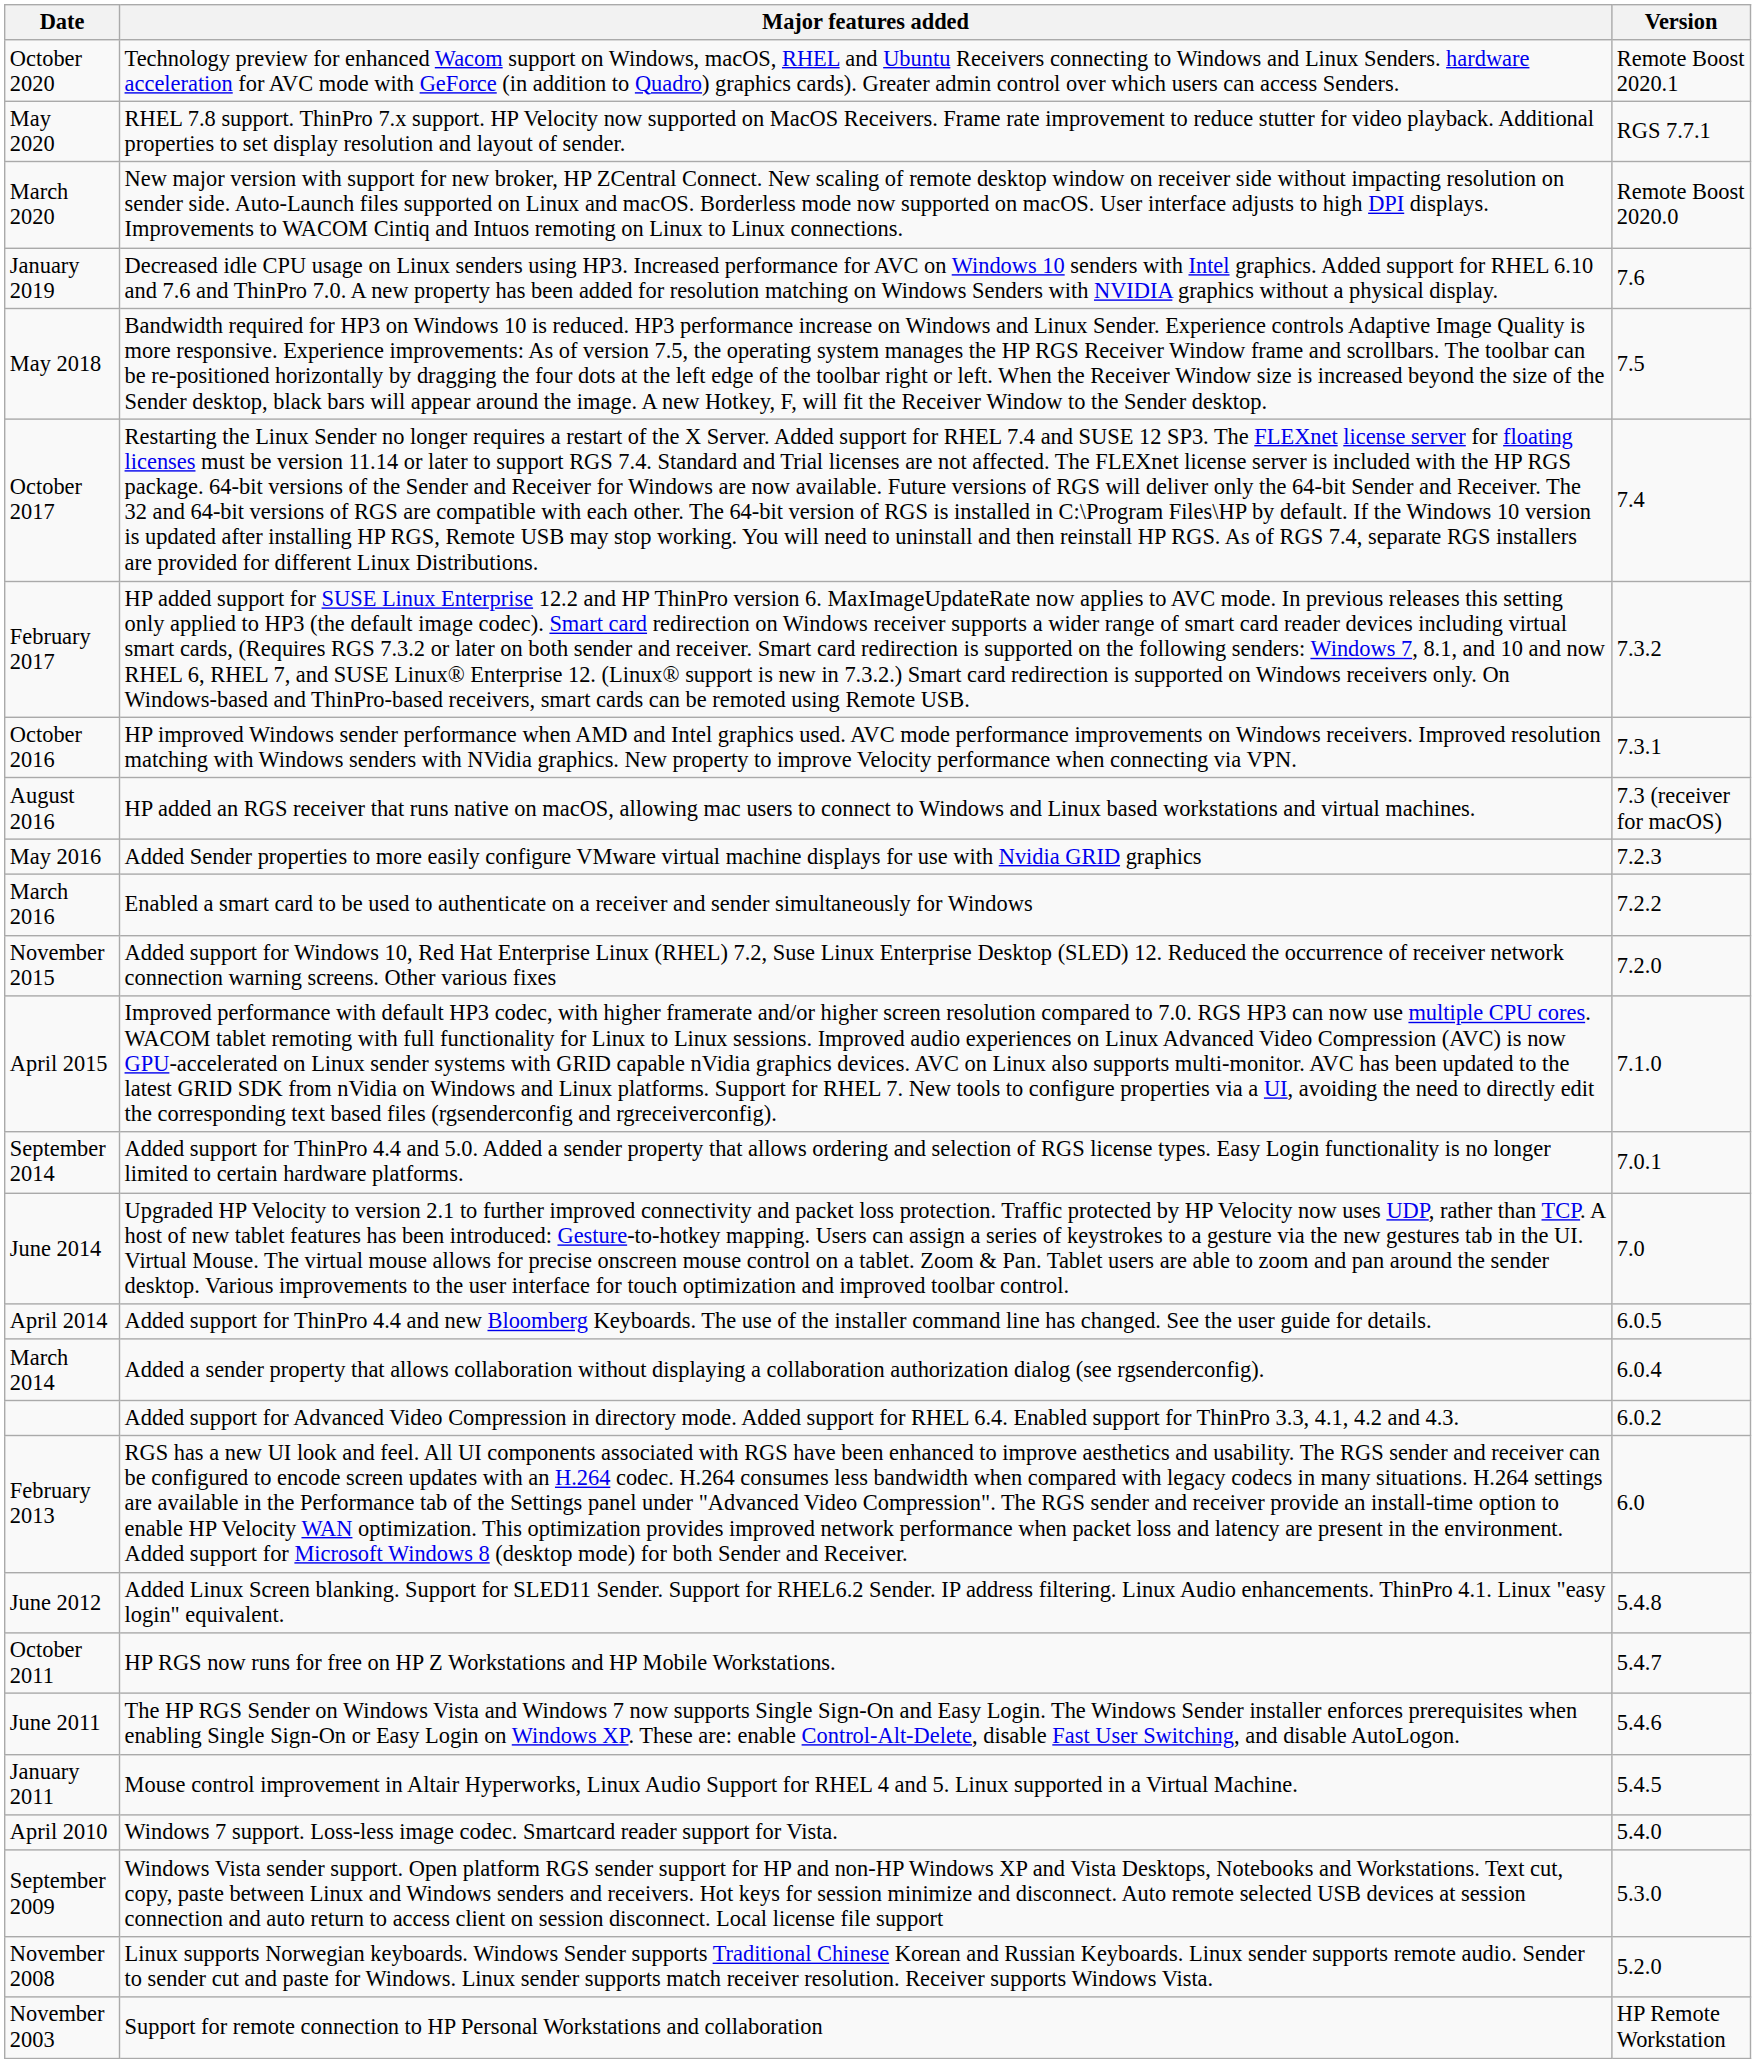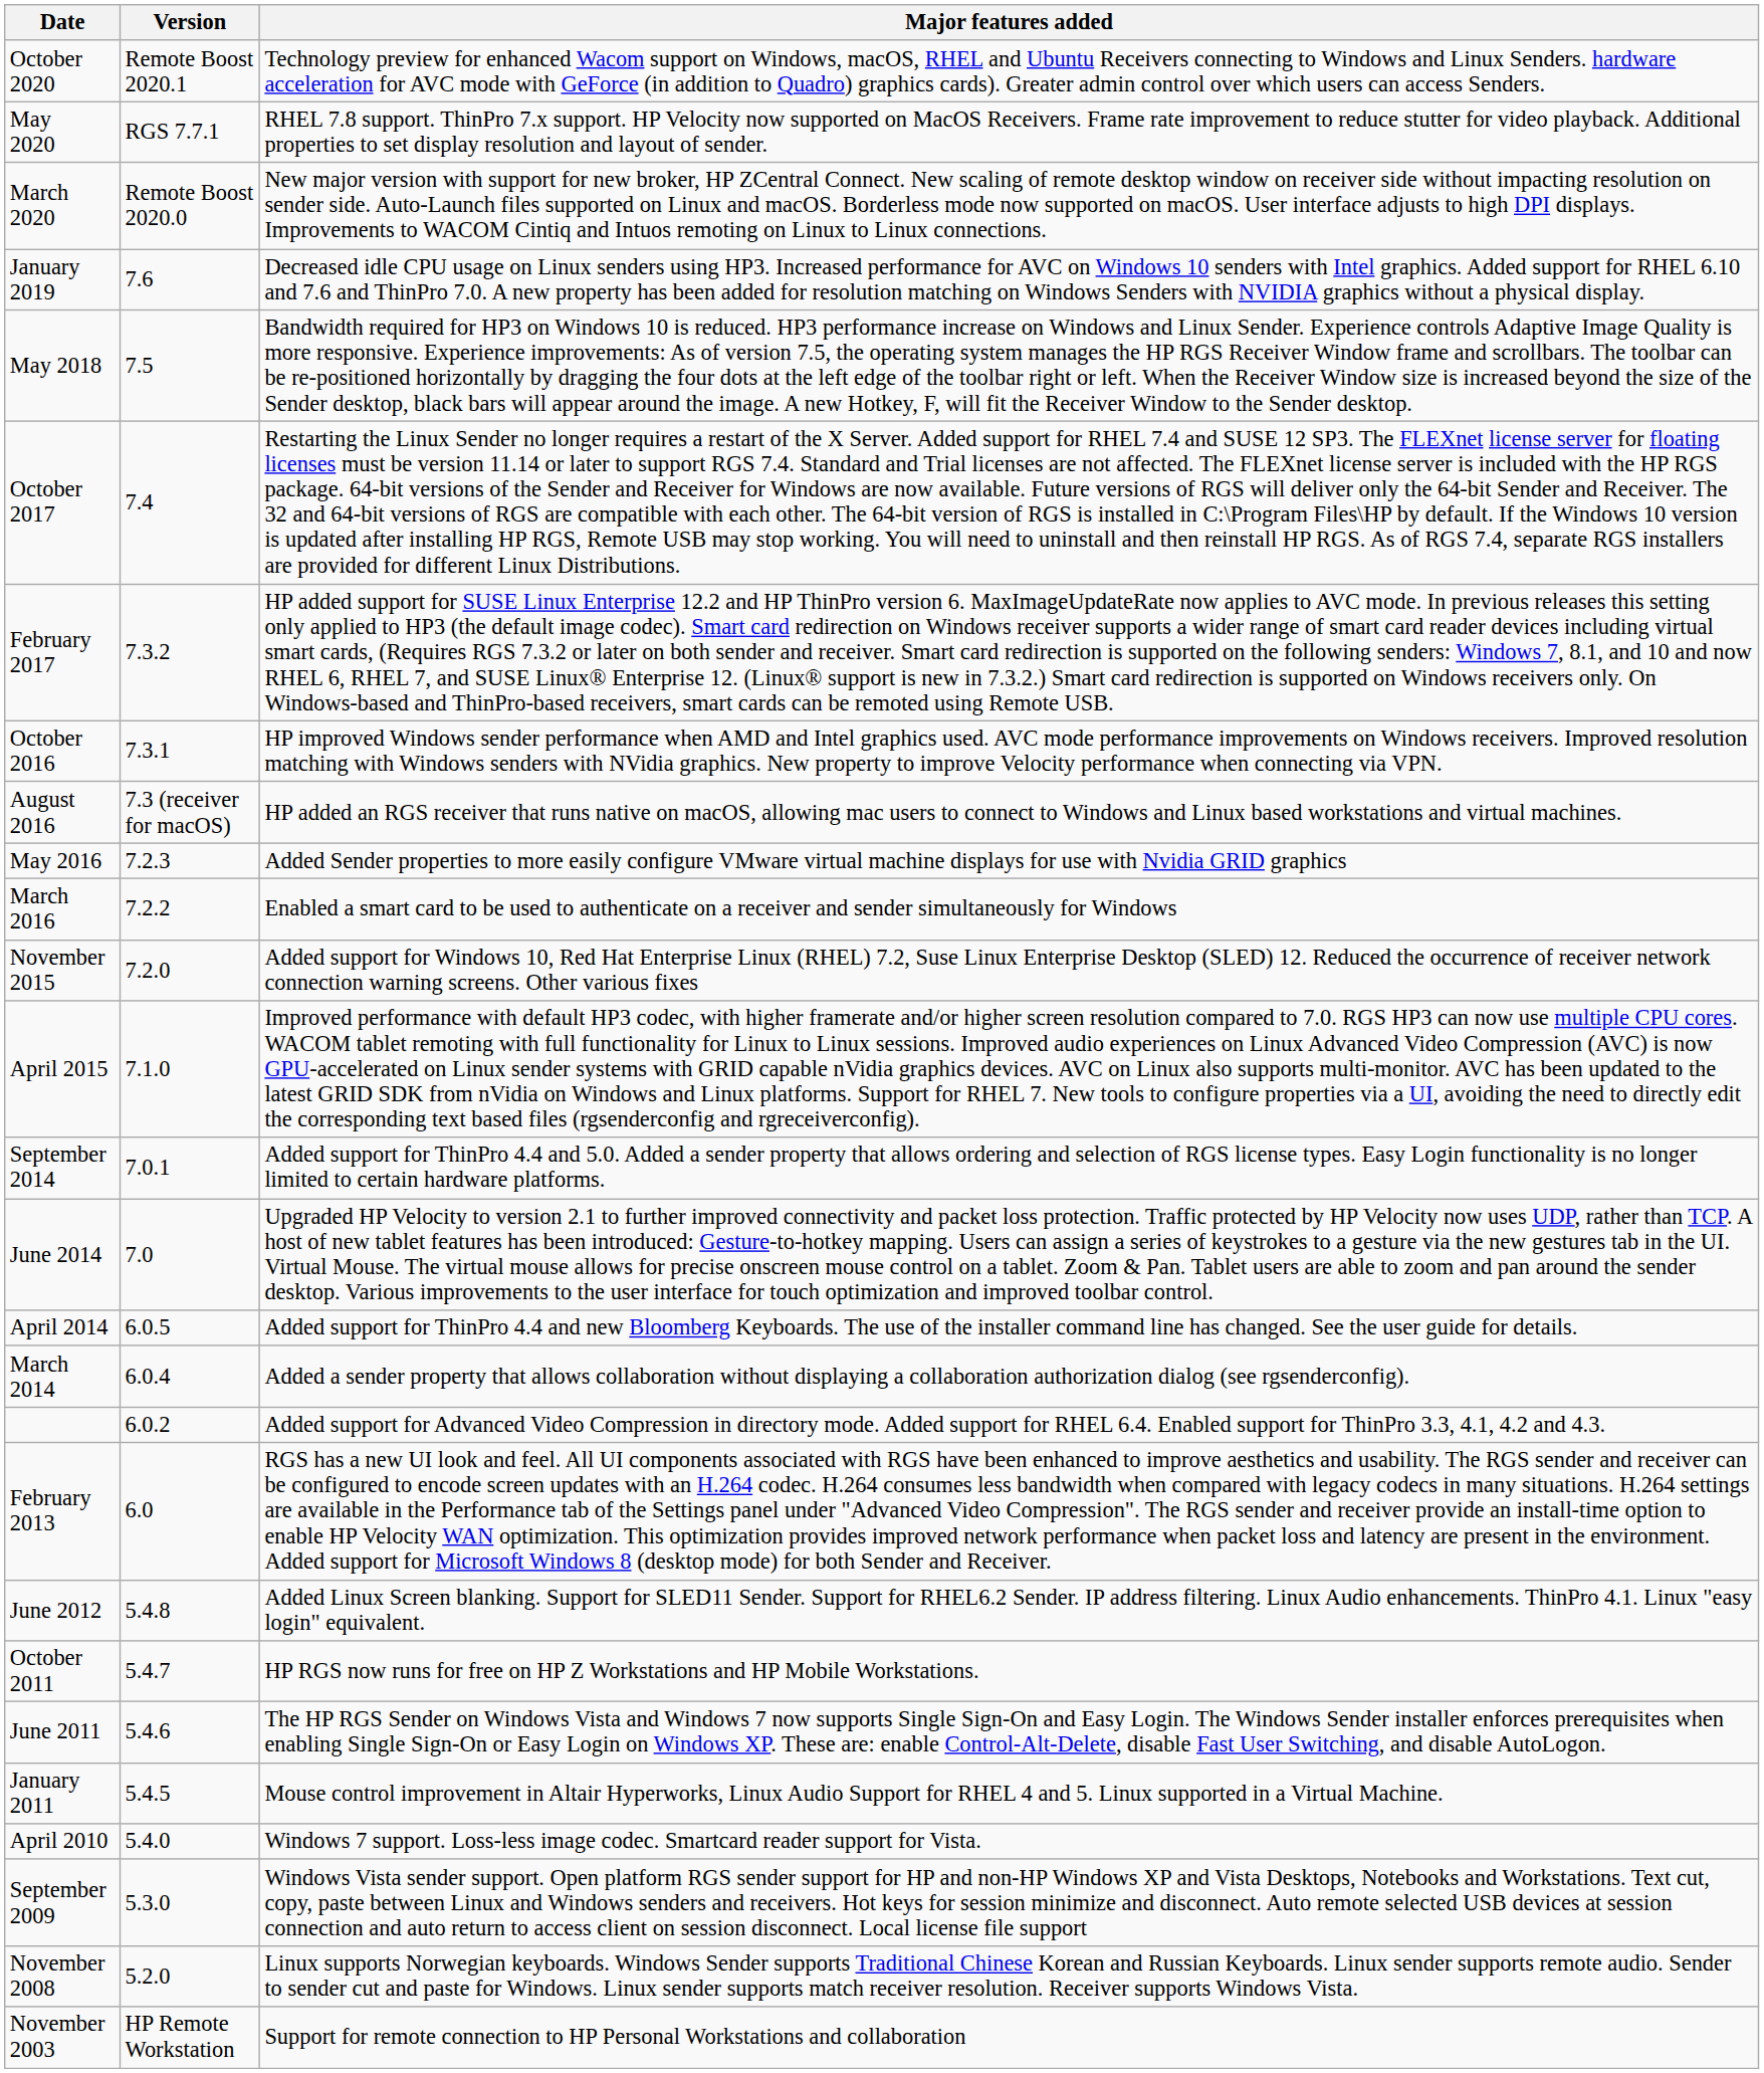 <table class="wikitable">
 <tr>
 <th>Date</th>
+<th>Version</th>
 <th>Major features added</th>
-<th>Version</th>
 </tr>
 <tr>
 <td>October<br>2020</td>
+<td>Remote Boost 2020.1</td>
 <td>Technology preview for enhanced <a href='#'>Wacom</a> support on Windows, macOS, <a href='#'>RHEL</a> and <a href='#'>Ubuntu</a> Receivers connecting to Windows and Linux Senders. <a href='#'>hardware acceleration</a> for AVC mode with <a href='#'>GeForce</a> (in addition to <a href='#'>Quadro</a>) graphics cards). Greater admin control over which users can access Senders.</td>
-<td>Remote Boost 2020.1</td>
 </tr>
 <tr>
 <td>May<br>2020</td>
+<td>RGS 7.7.1</td>
 <td>RHEL 7.8 support. ThinPro 7.x support. HP Velocity now supported on MacOS Receivers. Frame rate improvement to reduce stutter for video playback. Additional properties to set display resolution and layout of sender.</td>
-<td>RGS 7.7.1</td>
 </tr>
 <tr>
 <td>March<br>2020</td>
+<td>Remote Boost 2020.0</td>
 <td>New major version with support for new broker, HP ZCentral Connect. New scaling of remote desktop window on receiver side without impacting resolution on sender side. Auto-Launch files supported on Linux and macOS. Borderless mode now supported on macOS. User interface adjusts to high <a href='#'>DPI</a> displays. Improvements to WACOM Cintiq and Intuos remoting on Linux to Linux connections.</td>
-<td>Remote Boost 2020.0</td>
 </tr>
 <tr>
 <td>January 2019</td>
+<td>7.6</td>
 <td>Decreased idle CPU usage on Linux senders using HP3. Increased performance for AVC on <a href='#'>Windows 10</a> senders with <a href='#'>Intel</a> graphics. Added support for RHEL 6.10 and 7.6 and ThinPro 7.0. A new property has been added for resolution matching on Windows Senders with <a href='#'>NVIDIA</a> graphics without a physical display.</td>
-<td>7.6</td>
 </tr>
 <tr>
 <td>May 2018</td>
+<td>7.5</td>
 <td>Bandwidth required for HP3 on Windows 10 is reduced. HP3 performance increase on Windows and Linux Sender. Experience controls Adaptive Image Quality is more responsive. Experience improvements: As of version 7.5, the operating system manages the HP RGS Receiver Window frame and scrollbars. The toolbar can be re-positioned horizontally by dragging the four dots at the left edge of the toolbar right or left. When the Receiver Window size is increased beyond the size of the Sender desktop, black bars will appear around the image. A new Hotkey, F, will fit the Receiver Window to the Sender desktop.</td>
-<td>7.5</td>
 </tr>
 <tr>
 <td>October 2017</td>
+<td>7.4</td>
 <td>Restarting the Linux Sender no longer requires a restart of the X Server. Added support for RHEL 7.4 and SUSE 12 SP3. The <a href='#'>FLEXnet</a> <a href='#'>license server</a> for <a href='#'>floating licenses</a> must be version 11.14 or later to support RGS 7.4. Standard and Trial licenses are not affected. The FLEXnet license server is included with the HP RGS package. 64-bit versions of the Sender and Receiver for Windows are now available. Future versions of RGS will deliver only the 64-bit Sender and Receiver. The 32 and 64-bit versions of RGS are compatible with each other. The 64-bit version of RGS is installed in C:\Program Files\HP by default. If the Windows 10 version is updated after installing HP RGS, Remote USB may stop working. You will need to uninstall and then reinstall HP RGS. As of RGS 7.4, separate RGS installers are provided for different Linux Distributions.</td>
-<td>7.4</td>
 </tr>
 <tr>
 <td>February 2017</td>
+<td>7.3.2</td>
 <td>HP added support for <a href='#'>SUSE Linux Enterprise</a> 12.2 and HP ThinPro version 6. MaxImageUpdateRate now applies to AVC mode. In previous releases this setting only applied to HP3 (the default image codec). <a href='#'>Smart card</a> redirection on Windows receiver supports a wider range of smart card reader devices including virtual smart cards, (Requires RGS 7.3.2 or later on both sender and receiver. Smart card redirection is supported on the following senders: <a href='#'>Windows 7</a>, 8.1, and 10 and now RHEL 6, RHEL 7, and SUSE Linux® Enterprise 12. (Linux® support is new in 7.3.2.) Smart card redirection is supported on Windows receivers only. On Windows-based and ThinPro-based receivers, smart cards can be remoted using Remote USB.</td>
-<td>7.3.2</td>
 </tr>
 <tr>
 <td>October 2016</td>
+<td>7.3.1</td>
 <td>HP improved Windows sender performance when AMD and Intel graphics used. AVC mode performance improvements on Windows receivers. Improved resolution matching with Windows senders with NVidia graphics. New property to improve Velocity performance when connecting via VPN.</td>
-<td>7.3.1</td>
 </tr>
 <tr>
 <td>August 2016</td>
+<td>7.3 (receiver for macOS)</td>
 <td>HP added an RGS receiver that runs native on macOS, allowing mac users to connect to Windows and Linux based workstations and virtual machines.</td>
-<td>7.3 (receiver for macOS)</td>
 </tr>
 <tr>
 <td>May 2016</td>
+<td>7.2.3</td>
 <td>Added Sender properties to more easily configure VMware virtual machine displays for use with <a href='#'>Nvidia GRID</a> graphics</td>
-<td>7.2.3</td>
 </tr>
 <tr>
 <td>March 2016</td>
+<td>7.2.2</td>
 <td>Enabled a smart card to be used to authenticate on a receiver and sender simultaneously for Windows</td>
-<td>7.2.2</td>
 </tr>
 <tr>
 <td>November 2015</td>
+<td>7.2.0</td>
 <td>Added support for Windows 10, Red Hat Enterprise Linux (RHEL) 7.2, Suse Linux Enterprise Desktop (SLED) 12. Reduced the occurrence of receiver network connection warning screens. Other various fixes</td>
-<td>7.2.0</td>
 </tr>
 <tr>
 <td>April 2015</td>
+<td>7.1.0</td>
 <td>Improved performance with default HP3 codec, with higher framerate and/or higher screen resolution compared to 7.0. RGS HP3 can now use <a href='#'>multiple CPU cores</a>. WACOM tablet remoting with full functionality for Linux to Linux sessions. Improved audio experiences on Linux Advanced Video Compression (AVC) is now <a href='#'>GPU</a>-accelerated on Linux sender systems with GRID capable nVidia graphics devices. AVC on Linux also supports multi-monitor. AVC has been updated to the latest GRID SDK from nVidia on Windows and Linux platforms. Support for RHEL 7. New tools to configure properties via a <a href='#'>UI</a>, avoiding the need to directly edit the corresponding text based files (rgsenderconfig and rgreceiverconfig).</td>
-<td>7.1.0</td>
 </tr>
 <tr>
 <td>September 2014</td>
+<td>7.0.1</td>
 <td>Added support for ThinPro 4.4 and 5.0. Added a sender property that allows ordering and selection of RGS license types. Easy Login functionality is no longer limited to certain hardware platforms.</td>
-<td>7.0.1</td>
 </tr>
 <tr>
 <td>June 2014</td>
+<td>7.0</td>
 <td>Upgraded HP Velocity to version 2.1 to further improved connectivity and packet loss protection. Traffic protected by HP Velocity now uses <a href='#'>UDP</a>, rather than <a href='#'>TCP</a>.  A host of new tablet features has been introduced: <a href='#'>Gesture</a>-to-hotkey mapping. Users can assign a series of keystrokes to a gesture via the new gestures tab in the UI. Virtual Mouse. The virtual mouse allows for precise onscreen mouse control on a tablet. Zoom & Pan. Tablet users are able to zoom and pan around the sender desktop. Various improvements to the user interface for touch optimization and improved toolbar control.</td>
-<td>7.0</td>
 </tr>
 <tr>
 <td>April 2014</td>
+<td>6.0.5</td>
 <td>Added support for ThinPro 4.4 and new <a href='#'>Bloomberg</a> Keyboards. The use of the installer command line has changed. See the user guide for details.</td>
-<td>6.0.5</td>
 </tr>
 <tr>
 <td>March 2014</td>
+<td>6.0.4</td>
 <td>Added a sender property that allows collaboration without displaying a collaboration authorization dialog (see rgsenderconfig).</td>
-<td>6.0.4</td>
 </tr>
 <tr>
 <td></td>
+<td>6.0.2</td>
 <td>Added support for Advanced Video Compression in directory mode. Added support for RHEL 6.4. Enabled support for ThinPro 3.3, 4.1, 4.2 and 4.3.</td>
-<td>6.0.2</td>
 </tr>
 <tr>
 <td>February 2013</td>
+<td>6.0</td>
 <td>RGS has a new UI look and feel. All UI components associated with RGS have been enhanced to improve aesthetics and usability. The RGS sender and receiver can be configured to encode screen updates with an <a href='#'>H.264</a> codec. H.264 consumes less bandwidth when compared with legacy codecs in many situations. H.264 settings are available in the Performance tab of the Settings panel under "Advanced Video Compression". The RGS sender and receiver provide an install-time option to enable HP Velocity <a href='#'>WAN</a> optimization. This optimization provides improved network performance when packet loss and latency are present in the environment. Added support for <a href='#'>Microsoft Windows 8</a> (desktop mode) for both Sender and Receiver.</td>
-<td>6.0</td>
 </tr>
 <tr>
 <td>June 2012</td>
+<td>5.4.8</td>
 <td>Added Linux Screen blanking. Support for SLED11 Sender. Support for RHEL6.2 Sender. IP address filtering. Linux Audio enhancements. ThinPro 4.1. Linux "easy login" equivalent.</td>
-<td>5.4.8</td>
 </tr>
 <tr>
 <td>October 2011</td>
+<td>5.4.7</td>
 <td>HP RGS now runs for free on HP Z Workstations and HP Mobile Workstations.</td>
-<td>5.4.7</td>
 </tr>
 <tr>
 <td>June 2011</td>
+<td>5.4.6</td>
 <td>The HP RGS Sender on Windows Vista and Windows 7 now supports Single Sign-On and Easy Login. The Windows Sender installer enforces prerequisites when enabling Single Sign-On or Easy Login on <a href='#'>Windows XP</a>. These are: enable <a href='#'>Control-Alt-Delete</a>, disable <a href='#'>Fast User Switching</a>, and disable AutoLogon.</td>
-<td>5.4.6</td>
 </tr>
 <tr>
 <td>January 2011</td>
+<td>5.4.5</td>
 <td>Mouse control improvement in Altair Hyperworks, Linux Audio Support for RHEL 4 and 5. Linux supported in a Virtual Machine.</td>
-<td>5.4.5</td>
 </tr>
 <tr>
 <td>April 2010</td>
+<td>5.4.0</td>
 <td>Windows 7 support. Loss-less image codec. Smartcard reader support for Vista.</td>
-<td>5.4.0</td>
 </tr>
 <tr>
 <td>September 2009</td>
+<td>5.3.0</td>
 <td>Windows Vista sender support. Open platform RGS sender support for HP and non-HP Windows XP and Vista Desktops, Notebooks and Workstations. Text cut, copy, paste between Linux and Windows senders and receivers. Hot keys for session minimize and disconnect. Auto remote selected USB devices at session connection and auto return to access client on session disconnect. Local license file support</td>
-<td>5.3.0</td>
 </tr>
 <tr>
 <td>November 2008</td>
+<td>5.2.0</td>
 <td>Linux supports Norwegian keyboards. Windows Sender supports <a href='#'>Traditional Chinese</a> Korean and Russian Keyboards. Linux sender supports remote audio. Sender to sender cut and paste for Windows. Linux sender supports match receiver resolution. Receiver supports Windows Vista.</td>
-<td>5.2.0</td>
 </tr>
 <tr>
 <td>November 2003</td>
+<td>HP Remote Workstation</td>
 <td>Support for remote connection to HP Personal Workstations and collaboration</td>
-<td>HP Remote Workstation</td>
 </tr>
 </table>
